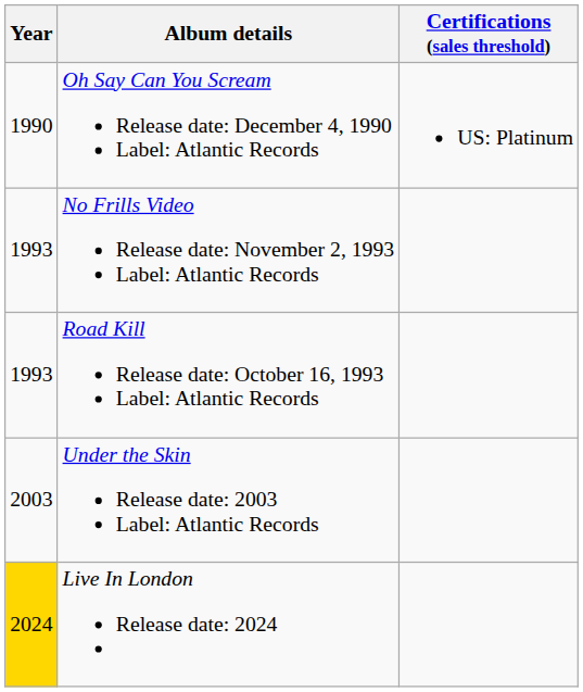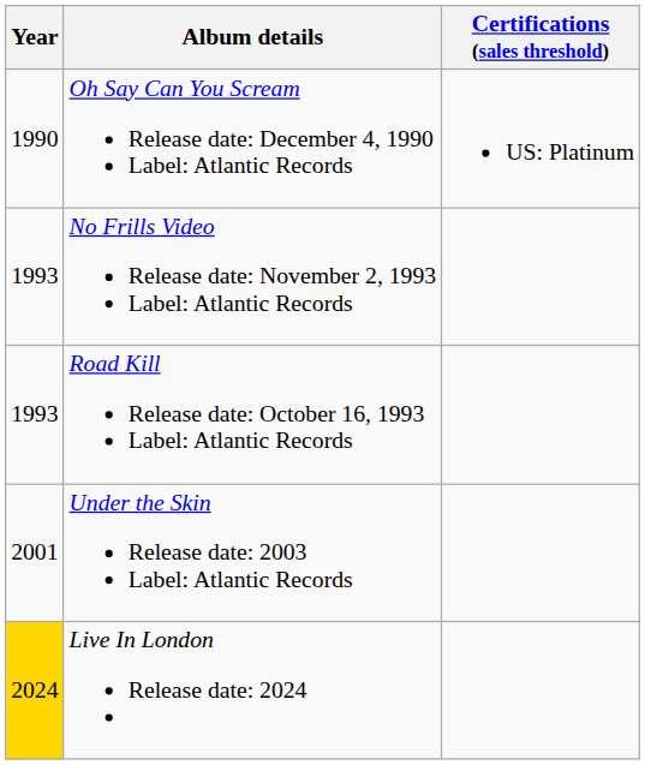 <table class="wikitable" style="text-align:center;">
 <tr>
 <th>Year</th>
 <th>Album details</th>
 <th><a href='#'>Certifications</a><br><small>(<a href='#'>sales threshold</a>)</small></th>
 </tr>
 <tr>
 <td>1990</td>
 <td align="left"><em><a href='#'>Oh Say Can You Scream</a></em><br><ul><li>Release date: December 4, 1990</li><li>Label: Atlantic Records</li></ul></td>
 <td align="left"><br><ul><li>US: Platinum</li></ul></td>
 </tr>
 <tr>
 <td>1993</td>
 <td align="left"><em><a href='#'>No Frills Video</a></em><br><ul><li>Release date: November 2, 1993</li><li>Label: Atlantic Records</li></ul></td>
 <td></td>
 </tr>
 <tr>
 <td>1993</td>
 <td align="left"><em><a href='#'>Road Kill</a></em><br><ul><li>Release date: October 16, 1993</li><li>Label: Atlantic Records</li></ul></td>
 <td></td>
 </tr>
 <tr>
-<td>2003</td>
+<td>2001</td>
 <td align="left"><em><a href='#'>Under the Skin</a></em><br><ul><li>Release date: 2003</li><li>Label: Atlantic Records</li></ul></td>
 </tr>
 <tr>
 <td style="background: gold;">2024</td>
 <td align="left"><em>Live In London</em><br><ul><li>Release date: 2024</li><li></li></ul></td>
 <td></td>
 </tr>
 </table>
